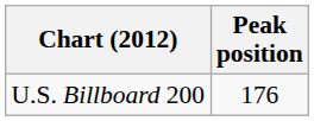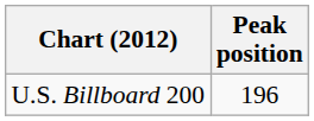 <table class="wikitable">
 <tr>
 <th>Chart (2012)</th>
 <th>Peak<br>position</th>
 </tr>
 <tr>
 <td>U.S. <em>Billboard</em> 200</td>
-<td align="center">176</td>
+<td align="center">196</td>
 </tr>
 </table>
